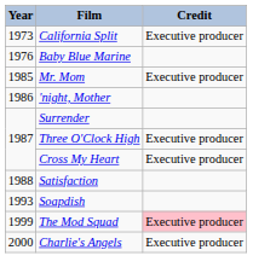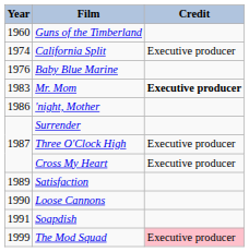 <table class="wikitable" style="font-size:95%;">
 <tr align="center">
 <th style="background:#B0C4DE;">Year</th>
 <th style="background:#B0C4DE;">Film</th>
 <th style="background:#B0C4DE;">Credit</th>
 </tr>
 <tr>
-<td>1973</td>
+<td>1960</td>
+<td><em><a href='#'>Guns of the Timberland</a></em></td>
+<td></td>
+</tr>
+<tr>
+<td>1974</td>
 <td><em><a href='#'>California Split</a></em></td>
 <td>Executive producer</td>
 </tr>
 <tr>
 <td>1976</td>
 <td><em><a href='#'>Baby Blue Marine</a></em></td>
 <td></td>
 </tr>
 <tr>
-<td>1985</td>
+<td>1983</td>
 <td><em><a href='#'>Mr. Mom</a></em></td>
-<td>Executive producer</td>
+<td><strong>Executive producer</strong></td>
 </tr>
 <tr>
 <td>1986</td>
 <td><em><a href='#'>'night, Mother</a></em></td>
 <td></td>
 </tr>
 <tr>
 <td rowspan=3>1987</td>
 <td><em><a href='#'>Surrender</a></em></td>
 <td></td>
 </tr>
 <tr>
 <td><em><a href='#'>Three O'Clock High</a></em></td>
 <td>Executive producer</td>
 </tr>
 <tr>
 <td><em><a href='#'>Cross My Heart</a></em></td>
 <td>Executive producer</td>
 </tr>
 <tr>
-<td>1988</td>
+<td>1989</td>
 <td><em><a href='#'>Satisfaction</a></em></td>
 <td></td>
 </tr>
 <tr>
-<td>1993</td>
+<td>1990</td>
+<td><em><a href='#'>Loose Cannons</a></em></td>
+<td></td>
+</tr>
+<tr>
+<td>1991</td>
 <td><em><a href='#'>Soapdish</a></em></td>
 <td></td>
 </tr>
 <tr>
 <td>1999</td>
 <td><em><a href='#'>The Mod Squad</a></em></td>
 <td style="background: pink;">Executive producer</td>
 </tr>
-<tr>
-<td>2000</td>
-<td><em><a href='#'>Charlie's Angels</a></em></td>
-<td>Executive producer</td>
-</tr>
 </table>
